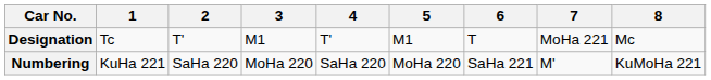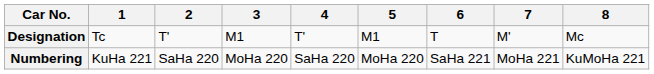 <table class="wikitable">
 <tr>
 <th>Car No.</th>
 <th>1</th>
 <th>2</th>
 <th>3</th>
 <th>4</th>
 <th>5</th>
 <th>6</th>
 <th>7</th>
 <th>8</th>
 </tr>
 <tr>
 <th>Designation</th>
 <td>Tc</td>
 <td>T'</td>
 <td>M1</td>
 <td>T'</td>
 <td>M1</td>
 <td>T</td>
-<td>MoHa 221</td>
+<td>M'</td>
 <td>Mc</td>
 </tr>
 <tr>
 <th>Numbering</th>
 <td>KuHa 221</td>
 <td>SaHa 220</td>
 <td>MoHa 220</td>
 <td>SaHa 220</td>
 <td>MoHa 220</td>
 <td>SaHa 221</td>
-<td>M'</td>
+<td>MoHa 221</td>
 <td>KuMoHa 221</td>
 </tr>
 </table>
